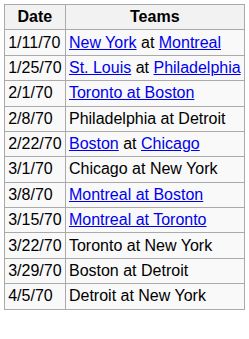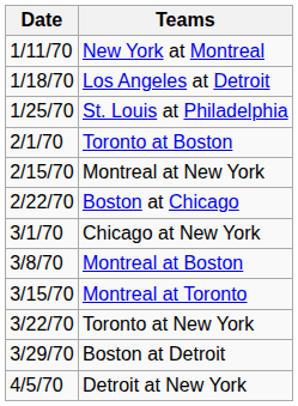 <table class="wikitable">
 <tr>
 <th>Date</th>
 <th>Teams</th>
 </tr>
 <tr>
 <td>1/11/70</td>
 <td><a href='#'>New York</a> at <a href='#'>Montreal</a></td>
 </tr>
 <tr>
+<td>1/18/70</td>
+<td><a href='#'>Los Angeles</a> at <a href='#'>Detroit</a></td>
+</tr>
+<tr>
 <td>1/25/70</td>
 <td><a href='#'>St. Louis</a> at <a href='#'>Philadelphia</a></td>
 </tr>
 <tr>
 <td>2/1/70</td>
 <td><a href='#'>Toronto at Boston</a></td>
 </tr>
 <tr>
-<td>2/8/70</td>
-<td>Philadelphia at Detroit</td>
+<td>2/15/70</td>
+<td>Montreal at New York</td>
 </tr>
 <tr>
 <td>2/22/70</td>
 <td><a href='#'>Boston</a> at <a href='#'>Chicago</a></td>
 </tr>
 <tr>
 <td>3/1/70</td>
 <td>Chicago at New York</td>
 </tr>
 <tr>
 <td>3/8/70</td>
 <td><a href='#'>Montreal at Boston</a></td>
 </tr>
 <tr>
 <td>3/15/70</td>
 <td><a href='#'>Montreal at Toronto</a></td>
 </tr>
 <tr>
 <td>3/22/70</td>
 <td>Toronto at New York</td>
 </tr>
 <tr>
 <td>3/29/70</td>
 <td>Boston at Detroit</td>
 </tr>
 <tr>
 <td>4/5/70</td>
 <td>Detroit at New York</td>
 </tr>
 </table>
